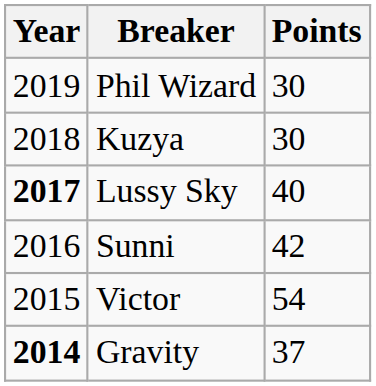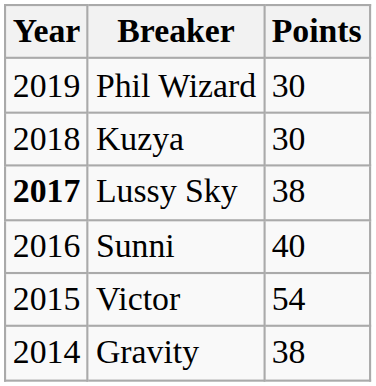 <table class="wikitable">
 <tr>
 <th>Year</th>
 <th>Breaker</th>
 <th>Points</th>
 </tr>
 <tr>
 <td>2019</td>
 <td> Phil Wizard</td>
 <td>30</td>
 </tr>
 <tr>
 <td>2018</td>
 <td> Kuzya</td>
 <td>30</td>
 </tr>
 <tr>
 <td><strong>2017</strong></td>
 <td> Lussy Sky</td>
-<td>40</td>
+<td>38</td>
 </tr>
 <tr>
 <td>2016</td>
 <td> Sunni</td>
-<td>42</td>
+<td>40</td>
 </tr>
 <tr>
 <td>2015</td>
 <td> Victor</td>
 <td>54</td>
 </tr>
 <tr>
-<td><strong>2014</strong></td>
+<td>2014</td>
 <td> Gravity</td>
-<td>37</td>
+<td>38</td>
 </tr>
 </table>
